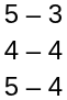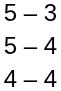 <table style="text-align:center">
 <tr>
 <th width=200></th>
 <th width=100></th>
 <th width=200></th>
 </tr>
 <tr>
 <td align=right><strong></strong></td>
 <td>5 – 3</td>
 <td align=left></td>
 </tr>
 <tr>
 <td align=right><strong></strong></td>
+<td>5 – 4</td>
+<td align=left></td>
+</tr>
+<tr>
+<td align=right><strong></strong></td>
 <td>4 – 4</td>
 <td align=left><strong></strong></td>
 </tr>
-<tr>
-<td align=right><strong></strong></td>
-<td>5 – 4</td>
-<td align=left></td>
-</tr>
 </table>
